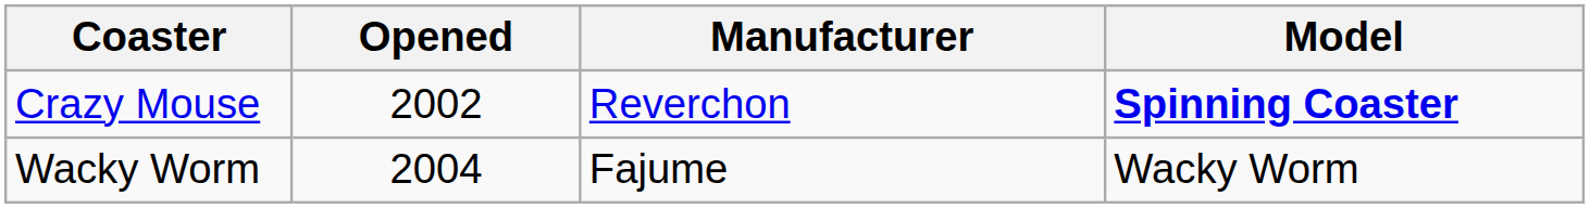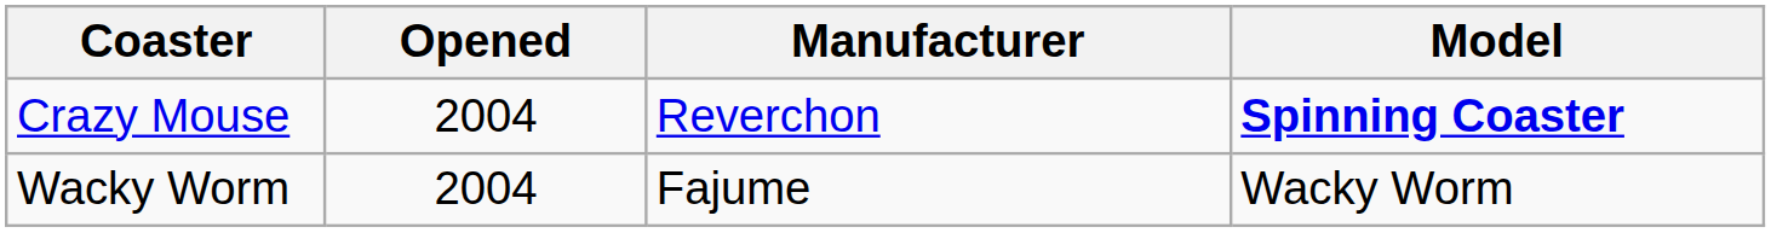 <table class="wikitable sortable">
 <tr>
 <th style="width:7%;">Coaster</th>
 <th style="width:7%;">Opened</th>
 <th style="width:15%;">Manufacturer</th>
 <th style="width:15%;">Model</th>
 </tr>
 <tr>
 <td><a href='#'>Crazy Mouse</a></td>
-<td style="text-align:center">2002</td>
+<td style="text-align:center">2004</td>
 <td><a href='#'>Reverchon</a></td>
 <td><strong><a href='#'>Spinning Coaster</a></strong></td>
 </tr>
 <tr>
 <td>Wacky Worm<br></td>
 <td style="text-align:center">2004</td>
 <td>Fajume</td>
 <td>Wacky Worm</td>
 </tr>
 </table>
